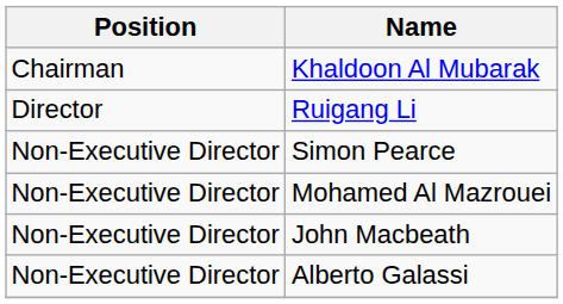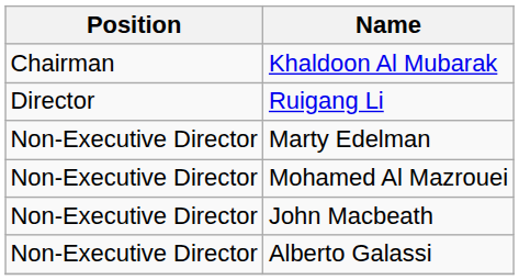 <table class="wikitable" style="text-align:left;margin-left:1em;float:right">
 <tr>
 <th>Position</th>
 <th>Name</th>
 </tr>
 <tr>
 <td>Chairman</td>
 <td> <a href='#'>Khaldoon Al Mubarak</a></td>
 </tr>
 <tr>
 <td>Director</td>
 <td> <a href='#'>Ruigang Li</a></td>
 </tr>
 <tr>
 <td>Non-Executive Director</td>
-<td> Simon Pearce</td>
+<td> Marty Edelman</td>
 </tr>
 <tr>
 <td>Non-Executive Director</td>
 <td> Mohamed Al Mazrouei</td>
 </tr>
 <tr>
 <td>Non-Executive Director</td>
 <td> John Macbeath</td>
 </tr>
 <tr>
 <td>Non-Executive Director</td>
 <td> Alberto Galassi</td>
 </tr>
 <tr>
 </tr>
 </table>
